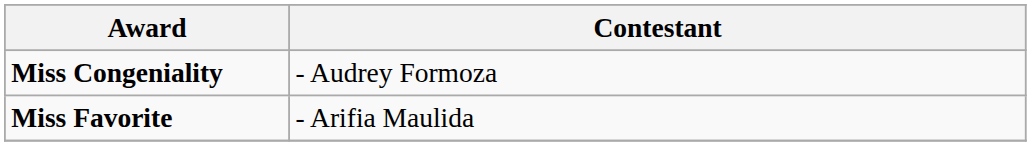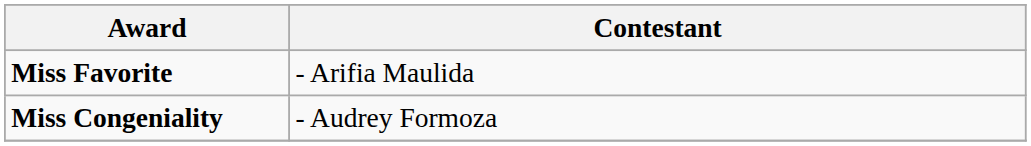 <table class="wikitable" style="font-size:95%;">
 <tr>
 <th width="150">Award</th>
 <th width="400">Contestant</th>
 </tr>
 <tr>
+<td><strong>Miss Favorite</strong></td>
+<td><strong><em></em></strong> - Arifia Maulida</td>
+</tr>
+<tr>
 <td><strong>Miss Congeniality</strong></td>
 <td><strong><em></em></strong> - Audrey Formoza</td>
 </tr>
 <tr>
-<td><strong>Miss Favorite</strong></td>
-<td><strong><em></em></strong> - Arifia Maulida</td>
-</tr>
-<tr>
 </tr>
 </table>
